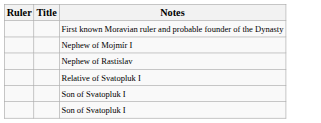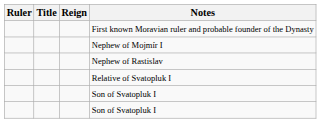 <table class="wikitable">
 <tr>
 <th>Ruler</th>
 <th>Title</th>
+<th>Reign</th>
 <th>Notes</th>
 </tr>
 <tr --->
+<td></td>
 <td></td>
 <td></td>
 <td><small>First known Moravian ruler and probable founder of the Dynasty</small></td>
 </tr>
 <tr --->
 <td></td>
 <td></td>
+<td></td>
 <td><small>Nephew of Mojmír I</small></td>
 </tr>
 <tr --->
+<td></td>
 <td></td>
 <td></td>
 <td><small>Nephew of Rastislav</small></td>
 </tr>
 <tr --->
 <td></td>
 <td></td>
+<td></td>
 <td><small>Relative of Svatopluk I</small></td>
 </tr>
 <tr --->
+<td></td>
 <td></td>
 <td></td>
 <td><small>Son of Svatopluk I</small></td>
 </tr>
 <tr --->
 <td></td>
 <td></td>
+<td></td>
 <td><small>Son of Svatopluk I</small></td>
 </tr>
 </table>
